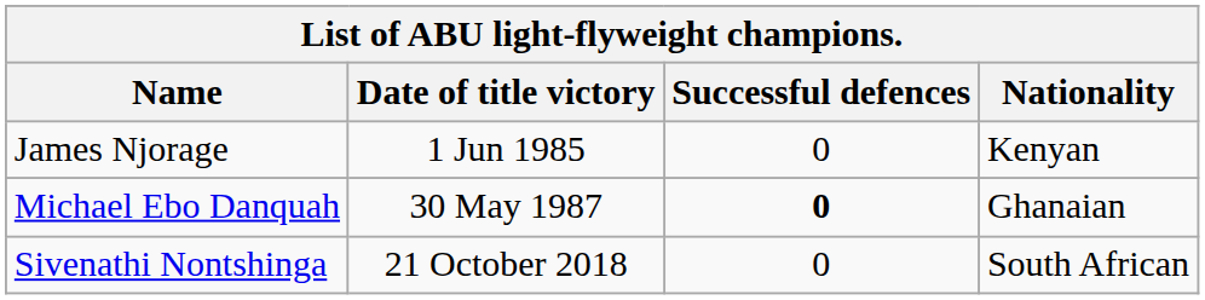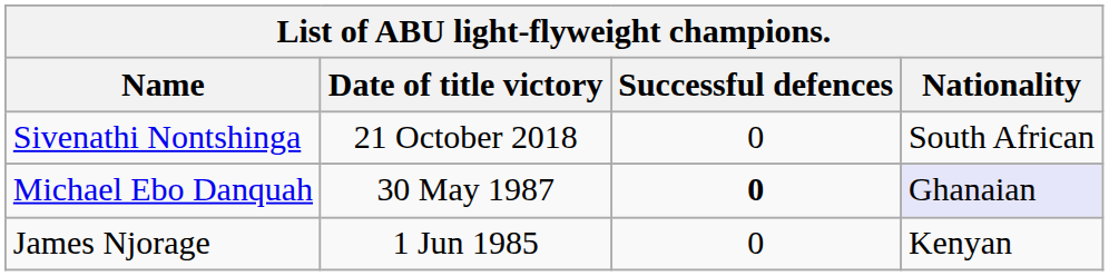 <table class="wikitable">
 <tr>
 <th colspan=4>List of ABU light-flyweight champions.</th>
 </tr>
 <tr>
 <th>Name</th>
 <th>Date of title victory</th>
 <th>Successful defences</th>
 <th>Nationality</th>
 </tr>
 <tr align=center>
+<td align=left><a href='#'>Sivenathi Nontshinga</a></td>
+<td>21 October 2018</td>
+<td>0</td>
+<td align=left> South African</td>
+</tr>
+<tr align=center>
+<td align=left><a href='#'>Michael Ebo Danquah</a></td>
+<td>30 May 1987</td>
+<td><strong>0</strong></td>
+<td align=left style="background: lavender;"> Ghanaian</td>
+</tr>
+<tr align=center>
 <td align=left>James Njorage</td>
 <td>1 Jun 1985</td>
 <td>0</td>
 <td align=left> Kenyan</td>
 </tr>
-<tr align=center>
-<td align=left><a href='#'>Michael Ebo Danquah</a></td>
-<td>30 May 1987</td>
-<td><strong>0</strong></td>
-<td align=left> Ghanaian</td>
-</tr>
-<tr align=center>
-<td align=left><a href='#'>Sivenathi Nontshinga</a></td>
-<td>21 October 2018</td>
-<td>0</td>
-<td align=left> South African</td>
-</tr>
 </table>
